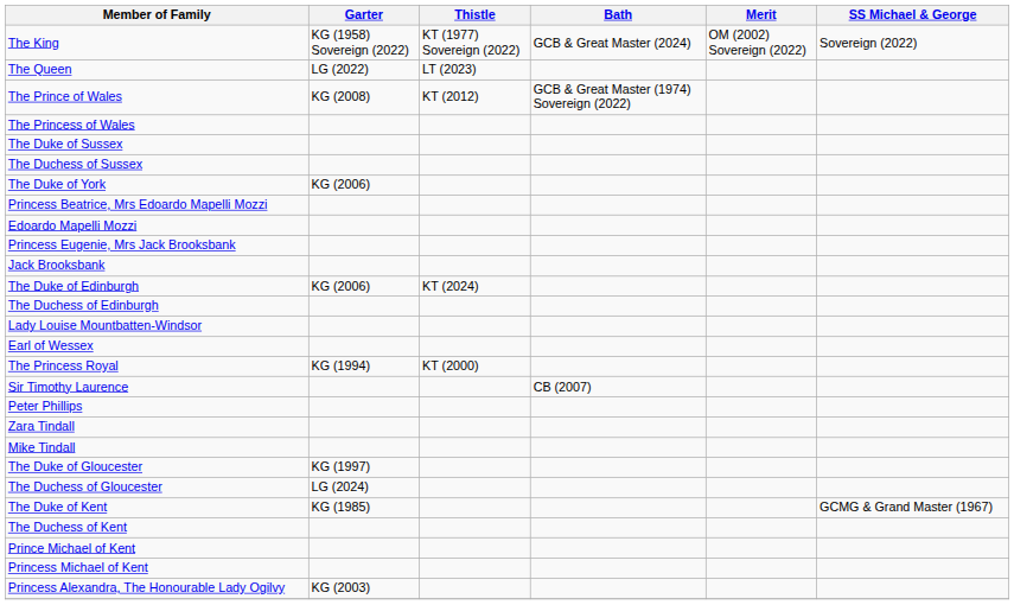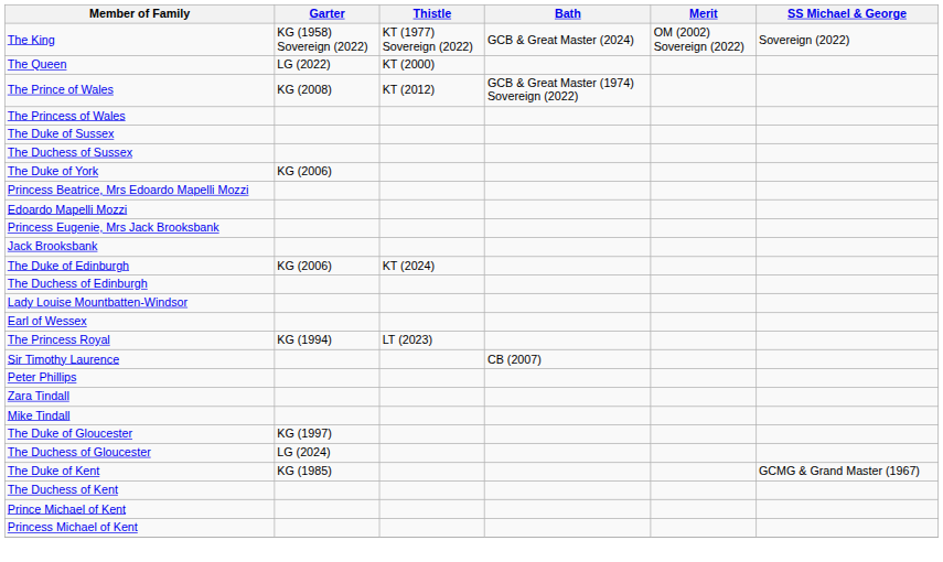 <table class=wikitable align=center width=100%>
 <tr>
 <th>Member of Family</th>
 <th><a href='#'>Garter</a></th>
 <th><a href='#'>Thistle</a></th>
 <th><a href='#'>Bath</a></th>
 <th><a href='#'>Merit</a></th>
 <th><a href='#'>SS Michael & George</a></th>
 </tr>
 <tr>
 <td><a href='#'>The King</a></td>
 <td>KG (1958)<br>Sovereign (2022)</td>
 <td>KT (1977)<br>Sovereign (2022)</td>
 <td>GCB & Great Master (2024)</td>
 <td>OM (2002)<br>Sovereign (2022)</td>
 <td>Sovereign (2022)</td>
 </tr>
 <tr>
 <td><a href='#'>The Queen</a></td>
 <td>LG (2022)</td>
-<td>LT (2023)</td>
+<td>KT (2000)</td>
 <td></td>
 <td></td>
 <td></td>
 </tr>
 <tr>
 <td><a href='#'>The Prince of Wales</a></td>
 <td>KG (2008)</td>
 <td>KT (2012)</td>
 <td>GCB & Great Master (1974)<br>Sovereign (2022)</td>
 <td></td>
 <td></td>
 </tr>
 <tr>
 <td><a href='#'>The Princess of Wales</a></td>
 <td></td>
 <td></td>
 <td></td>
 <td></td>
 <td></td>
 </tr>
 <tr>
 <td><a href='#'>The Duke of Sussex</a></td>
 <td></td>
 <td></td>
 <td></td>
 <td></td>
 <td></td>
 </tr>
 <tr>
 <td><a href='#'>The Duchess of Sussex</a></td>
 <td></td>
 <td></td>
 <td></td>
 <td></td>
 <td></td>
 </tr>
 <tr>
 <td><a href='#'>The Duke of York</a></td>
 <td>KG (2006)</td>
 <td></td>
 <td></td>
 <td></td>
 <td></td>
 </tr>
 <tr>
 <td><a href='#'>Princess Beatrice, Mrs Edoardo Mapelli Mozzi</a></td>
 <td></td>
 <td></td>
 <td></td>
 <td></td>
 <td></td>
 </tr>
 <tr>
 <td><a href='#'>Edoardo Mapelli Mozzi</a></td>
 <td></td>
 <td></td>
 <td></td>
 <td></td>
 <td></td>
 </tr>
 <tr>
 <td><a href='#'>Princess Eugenie, Mrs Jack Brooksbank</a></td>
 <td></td>
 <td></td>
 <td></td>
 <td></td>
 <td></td>
 </tr>
 <tr>
 <td><a href='#'>Jack Brooksbank</a></td>
 <td></td>
 <td></td>
 <td></td>
 <td></td>
 <td></td>
 </tr>
 <tr>
 <td><a href='#'>The Duke of Edinburgh</a></td>
 <td>KG (2006)</td>
 <td>KT (2024)</td>
 <td></td>
 <td></td>
 <td></td>
 </tr>
 <tr>
 <td><a href='#'>The Duchess of Edinburgh</a></td>
 <td></td>
 <td></td>
 <td></td>
 <td></td>
 <td></td>
 </tr>
 <tr>
 <td><a href='#'>Lady Louise Mountbatten-Windsor</a></td>
 <td></td>
 <td></td>
 <td></td>
 <td></td>
 <td></td>
 </tr>
 <tr>
 <td><a href='#'>Earl of Wessex</a></td>
 <td></td>
 <td></td>
 <td></td>
 <td></td>
 <td></td>
 </tr>
 <tr>
 <td><a href='#'>The Princess Royal</a></td>
 <td>KG (1994)</td>
-<td>KT (2000)</td>
+<td>LT (2023)</td>
 <td></td>
 <td></td>
 <td></td>
 </tr>
 <tr>
 <td><a href='#'>Sir Timothy Laurence</a></td>
 <td></td>
 <td></td>
 <td>CB (2007)</td>
 <td></td>
 <td></td>
 </tr>
 <tr>
 <td><a href='#'>Peter Phillips</a></td>
 <td></td>
 <td></td>
 <td></td>
 <td></td>
 <td></td>
 </tr>
 <tr>
 <td><a href='#'>Zara Tindall</a></td>
 <td></td>
 <td></td>
 <td></td>
 <td></td>
 <td></td>
 </tr>
 <tr>
 <td><a href='#'>Mike Tindall</a></td>
 <td></td>
 <td></td>
 <td></td>
 <td></td>
 <td></td>
 </tr>
 <tr>
 <td><a href='#'>The Duke of Gloucester</a></td>
 <td>KG (1997)</td>
 <td></td>
 <td></td>
 <td></td>
 <td></td>
 </tr>
 <tr>
 <td><a href='#'>The Duchess of Gloucester</a></td>
 <td>LG (2024)</td>
 <td></td>
 <td></td>
 <td></td>
 <td></td>
 </tr>
 <tr>
 <td><a href='#'>The Duke of Kent</a></td>
 <td>KG (1985)</td>
 <td></td>
 <td></td>
 <td></td>
 <td>GCMG & Grand Master (1967)</td>
 </tr>
 <tr>
 <td><a href='#'>The Duchess of Kent</a></td>
 <td></td>
 <td></td>
 <td></td>
 <td></td>
 <td></td>
 </tr>
 <tr>
 <td><a href='#'>Prince Michael of Kent</a></td>
 <td></td>
 <td></td>
 <td></td>
 <td></td>
 <td></td>
 </tr>
 <tr>
 <td><a href='#'>Princess Michael of Kent</a></td>
 <td></td>
 <td></td>
 <td></td>
 <td></td>
 <td></td>
 </tr>
 <tr>
-<td><a href='#'>Princess Alexandra, The Honourable Lady Ogilvy</a></td>
-<td>KG (2003)</td>
-<td></td>
-<td></td>
-<td></td>
-<td></td>
-</tr>
-<tr>
 </tr>
 </table>
